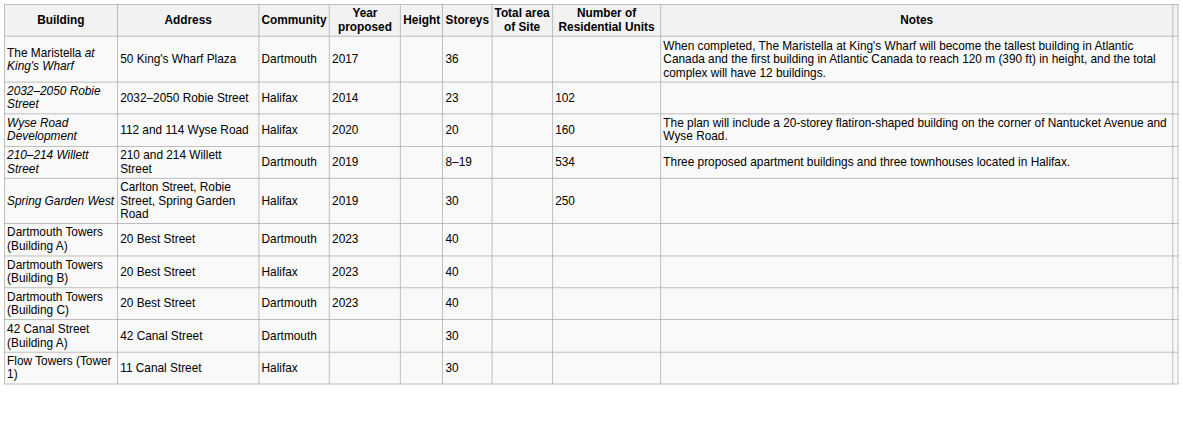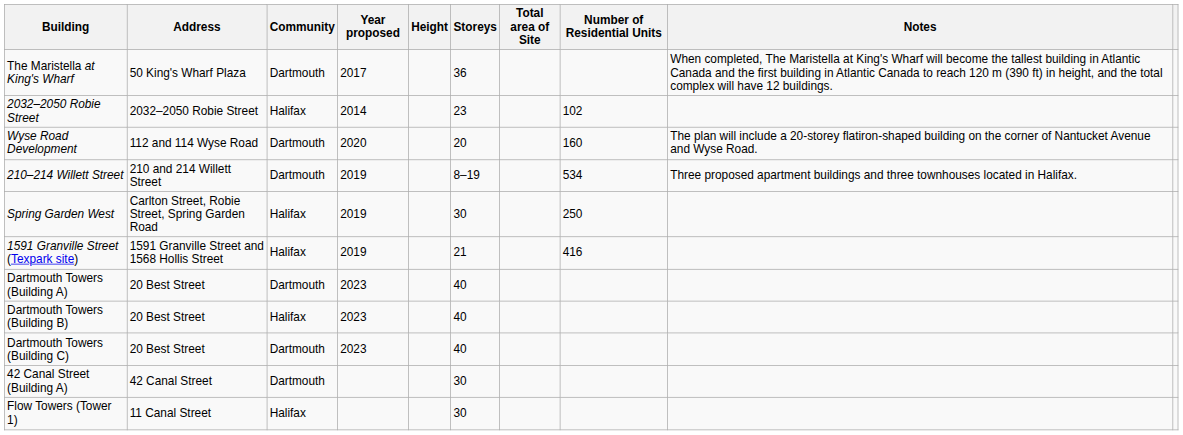 <table class="wikitable sortable" width="80%">
 <tr>
 <th>Building</th>
 <th>Address</th>
 <th>Community</th>
 <th>Year proposed</th>
 <th>Height</th>
 <th>Storeys</th>
 <th>Total area of Site</th>
 <th>Number of Residential Units</th>
 <th class="unsortable">Notes</th>
 <th class="unsortable"></th>
 </tr>
 <tr>
 <td>The Maristella <em>at King's Wharf</em></td>
 <td>50 King's Wharf Plaza</td>
 <td>Dartmouth</td>
 <td>2017</td>
 <td></td>
 <td>36</td>
 <td></td>
 <td></td>
 <td>When completed, The Maristella at King's Wharf will become the tallest building in Atlantic Canada and the first building in Atlantic Canada to reach 120 m (390 ft) in height, and the total complex will have 12 buildings.</td>
 <td></td>
 </tr>
 <tr>
 <td><em>2032–2050 Robie Street</em></td>
 <td>2032–2050 Robie Street</td>
 <td>Halifax</td>
 <td>2014</td>
 <td></td>
 <td>23</td>
 <td></td>
 <td>102</td>
 <td></td>
 <td></td>
 </tr>
 <tr>
 <td><em>Wyse Road Development</em></td>
 <td>112 and 114 Wyse Road</td>
-<td>Halifax</td>
+<td>Dartmouth</td>
 <td>2020</td>
 <td></td>
 <td>20</td>
 <td></td>
 <td>160</td>
 <td>The plan will include a 20-storey flatiron-shaped building on the corner of Nantucket Avenue and Wyse Road.</td>
 <td></td>
 </tr>
 <tr>
 <td><em>210–214 Willett Street</em></td>
 <td>210 and 214 Willett Street</td>
 <td>Dartmouth</td>
 <td>2019</td>
 <td></td>
 <td>8–19</td>
 <td></td>
 <td>534</td>
 <td>Three proposed apartment buildings and three townhouses located in Halifax.</td>
 <td></td>
 </tr>
 <tr>
 <td><em>Spring Garden West</em></td>
 <td>Carlton Street, Robie Street, Spring Garden Road</td>
 <td>Halifax</td>
 <td>2019</td>
 <td></td>
 <td>30</td>
 <td></td>
 <td>250</td>
+<td></td>
+<td></td>
+</tr>
+<tr>
+<td><em>1591 Granville Street</em> (<a href='#'>Texpark site</a>)</td>
+<td>1591 Granville Street and 1568 Hollis Street</td>
+<td>Halifax</td>
+<td>2019</td>
+<td></td>
+<td>21</td>
+<td></td>
+<td>416</td>
 <td></td>
 <td></td>
 </tr>
 <tr>
 <td>Dartmouth Towers (Building A)</td>
 <td>20 Best Street</td>
 <td>Dartmouth</td>
 <td>2023</td>
 <td></td>
 <td>40</td>
 <td></td>
 <td></td>
 <td></td>
 <td></td>
 </tr>
 <tr>
 <td>Dartmouth Towers (Building B)</td>
 <td>20 Best Street</td>
 <td>Halifax</td>
 <td>2023</td>
 <td></td>
 <td>40</td>
 <td></td>
 <td></td>
 <td></td>
 <td></td>
 </tr>
 <tr>
 <td>Dartmouth Towers (Building C)</td>
 <td>20 Best Street</td>
 <td>Dartmouth</td>
 <td>2023</td>
 <td></td>
 <td>40</td>
 <td></td>
 <td></td>
 <td></td>
 <td></td>
 </tr>
 <tr>
 <td>42 Canal Street (Building A)</td>
 <td>42 Canal Street</td>
 <td>Dartmouth</td>
 <td></td>
 <td></td>
 <td>30</td>
 <td></td>
 <td></td>
 <td></td>
 <td></td>
 </tr>
 <tr>
 <td>Flow Towers (Tower 1)</td>
 <td>11 Canal Street</td>
 <td>Halifax</td>
 <td></td>
 <td></td>
 <td>30</td>
 <td></td>
 <td></td>
 <td></td>
 <td></td>
 </tr>
 </table>
